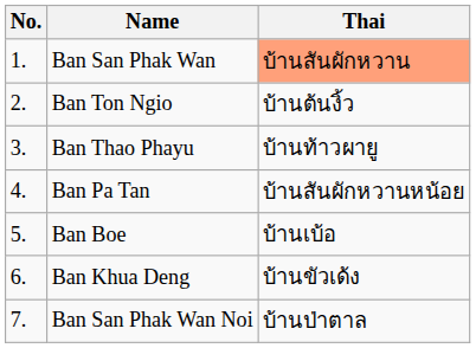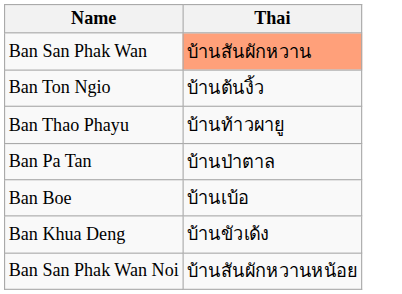 <table class="wikitable sortable">
 <tr>
-<th>No.</th>
 <th>Name</th>
 <th>Thai</th>
 </tr>
 <tr>
-<td>1.</td>
 <td>Ban San Phak Wan</td>
 <td style="background: lightsalmon;">บ้านสันผักหวาน</td>
 </tr>
 <tr>
-<td>2.</td>
 <td>Ban Ton Ngio</td>
 <td>บ้านต้นงิ้ว</td>
 </tr>
 <tr>
-<td>3.</td>
 <td>Ban Thao Phayu</td>
 <td>บ้านท้าวผายู</td>
 </tr>
 <tr>
-<td>4.</td>
 <td>Ban Pa Tan</td>
-<td>บ้านสันผักหวานหน้อย</td>
+<td>บ้านป่าตาล</td>
 </tr>
 <tr>
-<td>5.</td>
 <td>Ban Boe</td>
 <td>บ้านเบ้อ</td>
 </tr>
 <tr>
-<td>6.</td>
 <td>Ban Khua Deng</td>
 <td>บ้านขัวเด้ง</td>
 </tr>
 <tr>
-<td>7.</td>
 <td>Ban San Phak Wan Noi</td>
-<td>บ้านป่าตาล</td>
+<td>บ้านสันผักหวานหน้อย</td>
 </tr>
 </table>
